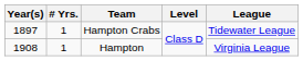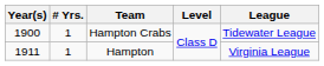 <table class="wikitable" style="text-align:center; font-size: 95%;">
 <tr>
 <th>Year(s)</th>
 <th># Yrs.</th>
 <th>Team</th>
 <th>Level</th>
 <th>League</th>
 </tr>
 <tr>
-<td>1897</td>
+<td>1900</td>
 <td>1</td>
 <td>Hampton Crabs</td>
 <td rowspan=2><a href='#'>Class D</a></td>
 <td><a href='#'>Tidewater League</a></td>
 </tr>
 <tr>
-<td>1908</td>
+<td>1911</td>
 <td>1</td>
 <td>Hampton</td>
 <td><a href='#'>Virginia League</a></td>
 </tr>
 </table>
